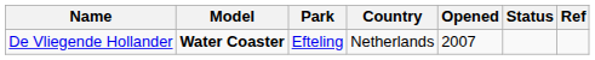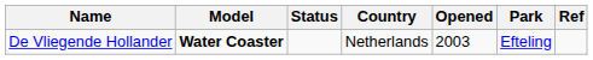 <table class="wikitable sortable">
 <tr>
 <th>Name</th>
 <th>Model</th>
-<th>Park</th>
+<th>Status</th>
 <th>Country</th>
 <th>Opened</th>
-<th>Status</th>
+<th>Park</th>
 <th class="unsortable">Ref</th>
 </tr>
 <tr>
 <td><a href='#'>De Vliegende Hollander</a></td>
 <td><strong>Water Coaster</strong></td>
+<td></td>
+<td> Netherlands</td>
+<td>2003</td>
 <td><a href='#'>Efteling</a></td>
-<td> Netherlands</td>
-<td>2007</td>
-<td></td>
 <td></td>
 </tr>
 </table>
